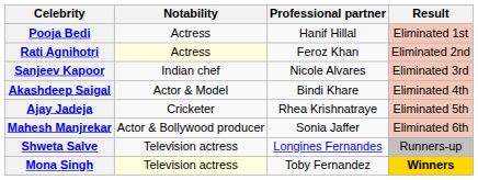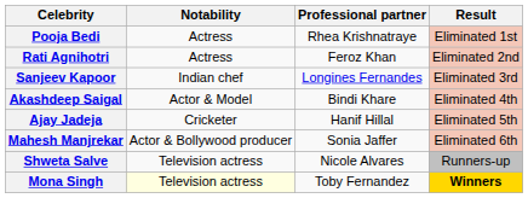 <table class="wikitable sortable" style="text-align:center;">
 <tr>
 <th scope="col">Celebrity</th>
 <th scope="col" class="unsortable">Notability</th>
 <th scope="col">Professional partner</th>
 <th scope="col">Result</th>
 </tr>
 <tr>
 <th><a href='#'>Pooja Bedi</a></th>
 <td>Actress</td>
-<td>Hanif Hillal</td>
+<td>Rhea Krishnatraye</td>
 <td bgcolor="f4c7b8">Eliminated 1st</td>
 </tr>
 <tr>
 <th><a href='#'>Rati Agnihotri</a></th>
-<td style="background: lightyellow;">Actress</td>
+<td>Actress</td>
 <td>Feroz Khan</td>
 <td bgcolor="f4c7b8">Eliminated 2nd</td>
 </tr>
 <tr>
 <th><a href='#'>Sanjeev Kapoor</a></th>
 <td>Indian chef</td>
-<td>Nicole Alvares</td>
+<td><a href='#'>Longines Fernandes</a></td>
 <td bgcolor="f4c7b8">Eliminated 3rd</td>
 </tr>
 <tr>
 <th><a href='#'>Akashdeep Saigal</a></th>
 <td>Actor & Model</td>
 <td>Bindi Khare</td>
 <td bgcolor="f4c7b8">Eliminated 4th</td>
 </tr>
 <tr>
 <th><a href='#'>Ajay Jadeja</a></th>
 <td>Cricketer</td>
-<td>Rhea Krishnatraye</td>
+<td>Hanif Hillal</td>
 <td bgcolor="f4c7b8">Eliminated 5th</td>
 </tr>
 <tr>
 <th><a href='#'>Mahesh Manjrekar</a></th>
 <td>Actor & Bollywood producer</td>
 <td>Sonia Jaffer</td>
 <td bgcolor="f4c7b8">Eliminated 6th</td>
 </tr>
 <tr>
 <th><a href='#'>Shweta Salve</a></th>
 <td>Television actress</td>
-<td><a href='#'>Longines Fernandes</a></td>
+<td>Nicole Alvares</td>
 <td bgcolor="silver">Runners-up</td>
 </tr>
 <tr>
 <th><a href='#'>Mona Singh</a></th>
 <td style="background: lightyellow;">Television actress</td>
 <td>Toby Fernandez</td>
 <td bgcolor="gold"><strong>Winners</strong></td>
 </tr>
 </table>
